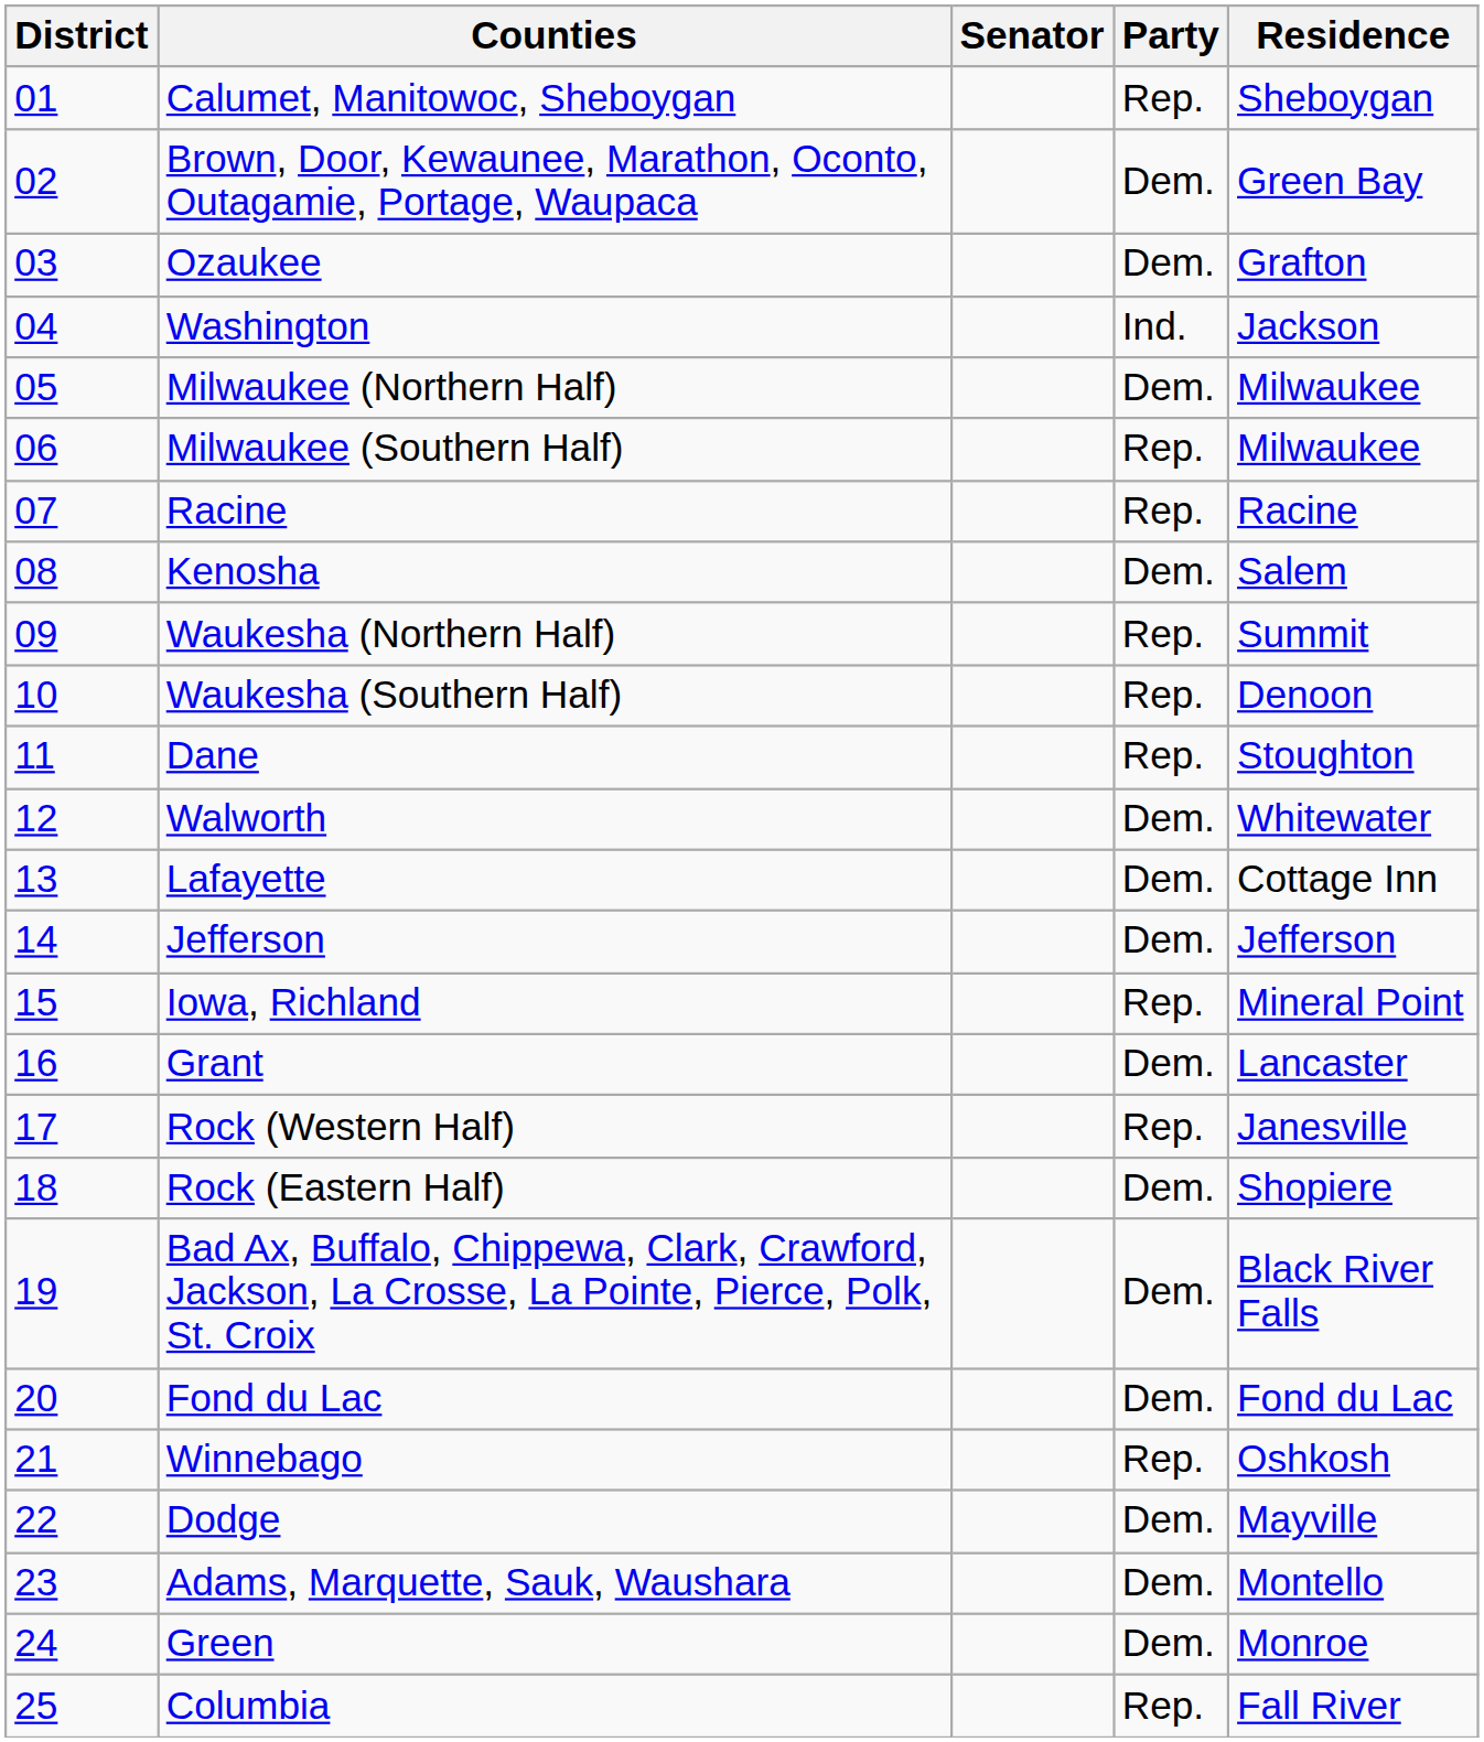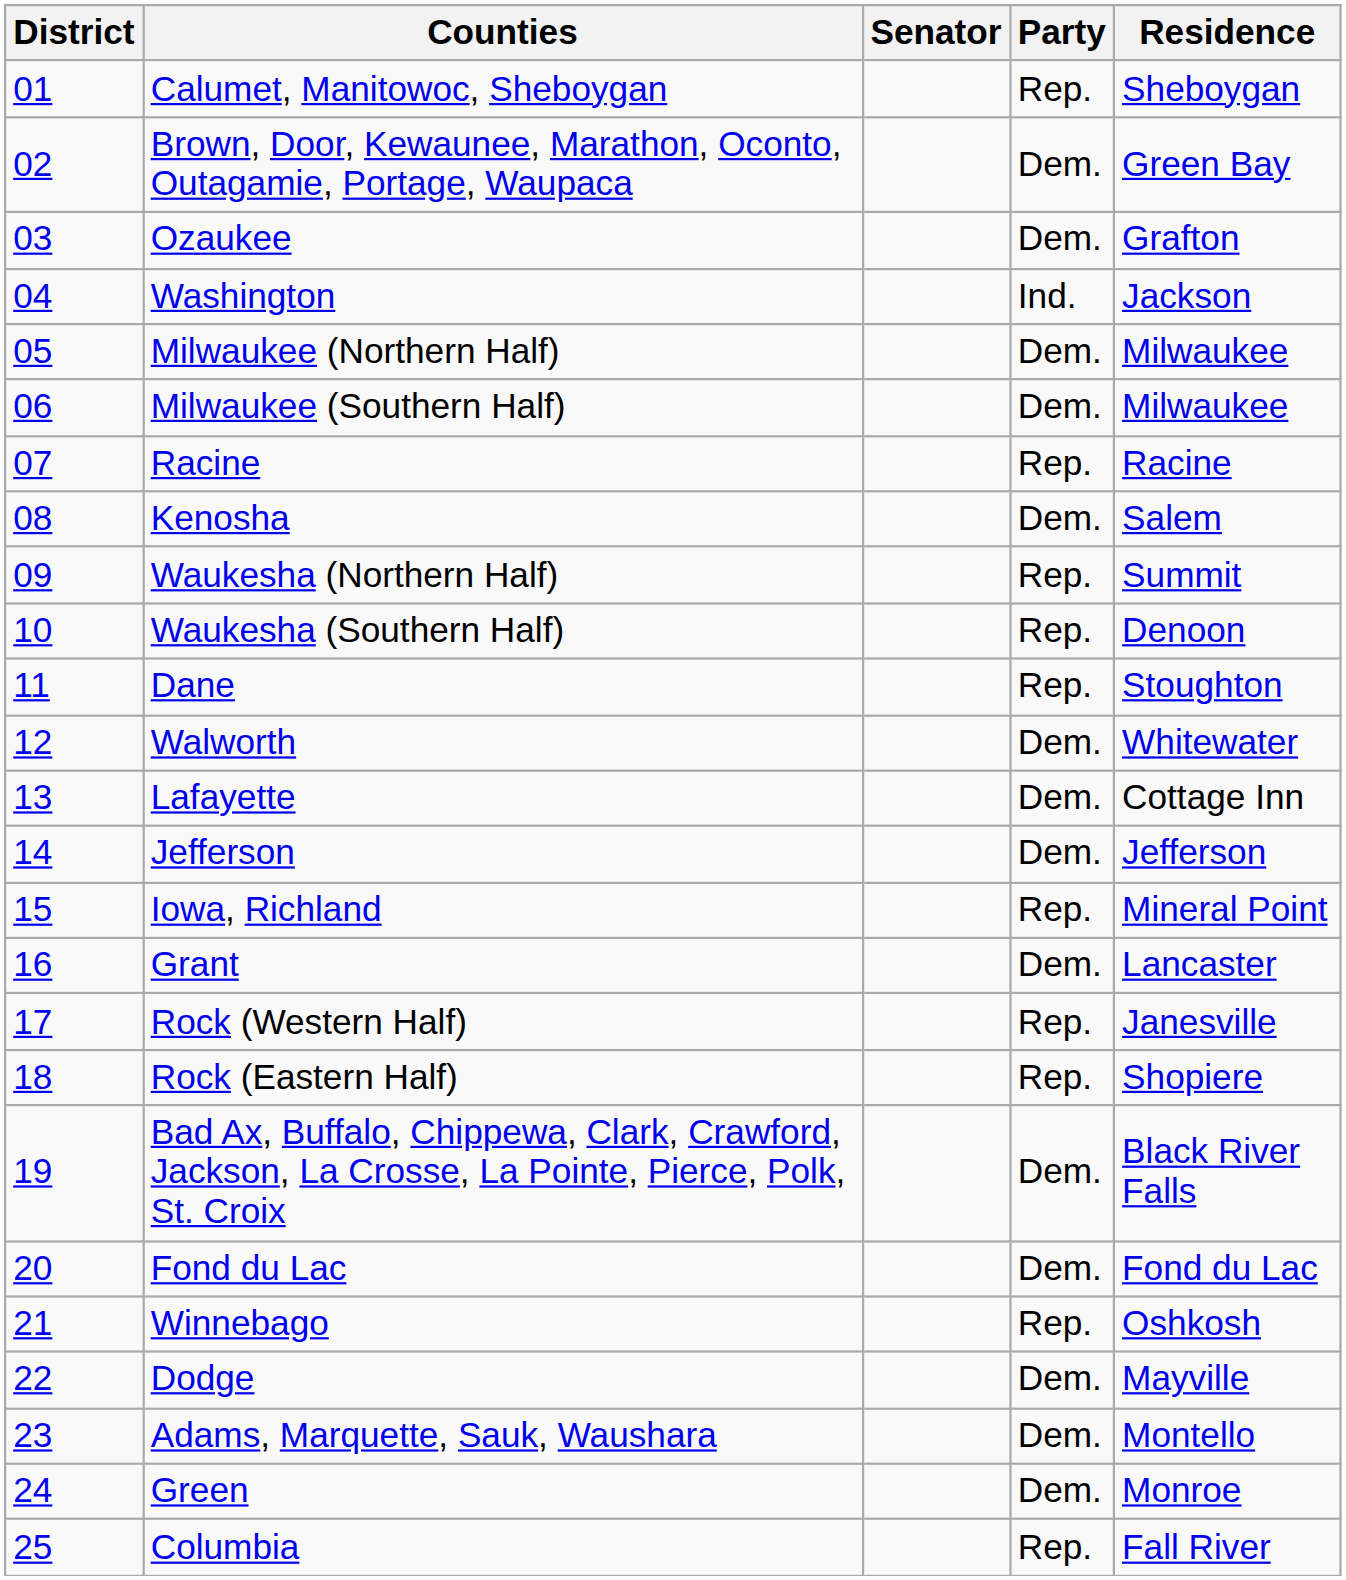 <table class="wikitable sortable">
 <tr>
 <th>District</th>
 <th>Counties</th>
 <th>Senator</th>
 <th>Party</th>
 <th>Residence</th>
 </tr>
 <tr>
 <td><a href='#'>01</a></td>
 <td><a href='#'>Calumet</a>, <a href='#'>Manitowoc</a>, <a href='#'>Sheboygan</a></td>
 <td></td>
 <td>Rep.</td>
 <td><a href='#'>Sheboygan</a></td>
 </tr>
 <tr>
 <td><a href='#'>02</a></td>
 <td><a href='#'>Brown</a>, <a href='#'>Door</a>, <a href='#'>Kewaunee</a>, <a href='#'>Marathon</a>, <a href='#'>Oconto</a>, <a href='#'>Outagamie</a>, <a href='#'>Portage</a>, <a href='#'>Waupaca</a></td>
 <td></td>
 <td>Dem.</td>
 <td><a href='#'>Green Bay</a></td>
 </tr>
 <tr>
 <td><a href='#'>03</a></td>
 <td><a href='#'>Ozaukee</a></td>
 <td></td>
 <td>Dem.</td>
 <td><a href='#'>Grafton</a></td>
 </tr>
 <tr>
 <td><a href='#'>04</a></td>
 <td><a href='#'>Washington</a></td>
 <td></td>
 <td>Ind.</td>
 <td><a href='#'>Jackson</a></td>
 </tr>
 <tr>
 <td><a href='#'>05</a></td>
 <td><a href='#'>Milwaukee</a> (Northern Half)</td>
 <td></td>
 <td>Dem.</td>
 <td><a href='#'>Milwaukee</a></td>
 </tr>
 <tr>
 <td><a href='#'>06</a></td>
 <td><a href='#'>Milwaukee</a> (Southern Half)</td>
 <td></td>
-<td>Rep.</td>
+<td>Dem.</td>
 <td><a href='#'>Milwaukee</a></td>
 </tr>
 <tr>
 <td><a href='#'>07</a></td>
 <td><a href='#'>Racine</a></td>
 <td></td>
 <td>Rep.</td>
 <td><a href='#'>Racine</a></td>
 </tr>
 <tr>
 <td><a href='#'>08</a></td>
 <td><a href='#'>Kenosha</a></td>
 <td></td>
 <td>Dem.</td>
 <td><a href='#'>Salem</a></td>
 </tr>
 <tr>
 <td><a href='#'>09</a></td>
 <td><a href='#'>Waukesha</a> (Northern Half)</td>
 <td></td>
 <td>Rep.</td>
 <td><a href='#'>Summit</a></td>
 </tr>
 <tr>
 <td><a href='#'>10</a></td>
 <td><a href='#'>Waukesha</a> (Southern Half)</td>
 <td></td>
 <td>Rep.</td>
 <td><a href='#'>Denoon</a></td>
 </tr>
 <tr>
 <td><a href='#'>11</a></td>
 <td><a href='#'>Dane</a></td>
 <td></td>
 <td>Rep.</td>
 <td><a href='#'>Stoughton</a></td>
 </tr>
 <tr>
 <td><a href='#'>12</a></td>
 <td><a href='#'>Walworth</a></td>
 <td></td>
 <td>Dem.</td>
 <td><a href='#'>Whitewater</a></td>
 </tr>
 <tr>
 <td><a href='#'>13</a></td>
 <td><a href='#'>Lafayette</a></td>
 <td></td>
 <td>Dem.</td>
 <td>Cottage Inn</td>
 </tr>
 <tr>
 <td><a href='#'>14</a></td>
 <td><a href='#'>Jefferson</a></td>
 <td></td>
 <td>Dem.</td>
 <td><a href='#'>Jefferson</a></td>
 </tr>
 <tr>
 <td><a href='#'>15</a></td>
 <td><a href='#'>Iowa</a>, <a href='#'>Richland</a></td>
 <td></td>
 <td>Rep.</td>
 <td><a href='#'>Mineral Point</a></td>
 </tr>
 <tr>
 <td><a href='#'>16</a></td>
 <td><a href='#'>Grant</a></td>
 <td></td>
 <td>Dem.</td>
 <td><a href='#'>Lancaster</a></td>
 </tr>
 <tr>
 <td><a href='#'>17</a></td>
 <td><a href='#'>Rock</a> (Western Half)</td>
 <td></td>
 <td>Rep.</td>
 <td><a href='#'>Janesville</a></td>
 </tr>
 <tr>
 <td><a href='#'>18</a></td>
 <td><a href='#'>Rock</a> (Eastern Half)</td>
 <td></td>
-<td>Dem.</td>
+<td>Rep.</td>
 <td><a href='#'>Shopiere</a></td>
 </tr>
 <tr>
 <td><a href='#'>19</a></td>
 <td><a href='#'>Bad Ax</a>, <a href='#'>Buffalo</a>, <a href='#'>Chippewa</a>, <a href='#'>Clark</a>, <a href='#'>Crawford</a>, <a href='#'>Jackson</a>, <a href='#'>La Crosse</a>, <a href='#'>La Pointe</a>, <a href='#'>Pierce</a>, <a href='#'>Polk</a>, <a href='#'>St. Croix</a></td>
 <td></td>
 <td>Dem.</td>
 <td><a href='#'>Black River Falls</a></td>
 </tr>
 <tr>
 <td><a href='#'>20</a></td>
 <td><a href='#'>Fond du Lac</a></td>
 <td></td>
 <td>Dem.</td>
 <td><a href='#'>Fond du Lac</a></td>
 </tr>
 <tr>
 <td><a href='#'>21</a></td>
 <td><a href='#'>Winnebago</a></td>
 <td></td>
 <td>Rep.</td>
 <td><a href='#'>Oshkosh</a></td>
 </tr>
 <tr>
 <td><a href='#'>22</a></td>
 <td><a href='#'>Dodge</a></td>
 <td></td>
 <td>Dem.</td>
 <td><a href='#'>Mayville</a></td>
 </tr>
 <tr>
 <td><a href='#'>23</a></td>
 <td><a href='#'>Adams</a>, <a href='#'>Marquette</a>, <a href='#'>Sauk</a>, <a href='#'>Waushara</a></td>
 <td></td>
 <td>Dem.</td>
 <td><a href='#'>Montello</a></td>
 </tr>
 <tr>
 <td><a href='#'>24</a></td>
 <td><a href='#'>Green</a></td>
 <td></td>
 <td>Dem.</td>
 <td><a href='#'>Monroe</a></td>
 </tr>
 <tr>
 <td><a href='#'>25</a></td>
 <td><a href='#'>Columbia</a></td>
 <td></td>
 <td>Rep.</td>
 <td><a href='#'>Fall River</a></td>
 </tr>
 </table>
